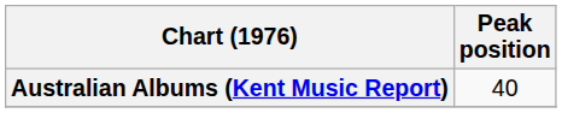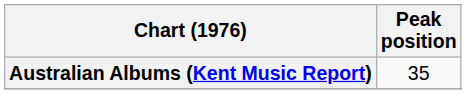 <table class="wikitable sortable plainrowheaders">
 <tr>
 <th>Chart (1976)</th>
 <th>Peak<br>position</th>
 </tr>
 <tr>
 <th scope="row">Australian Albums (<a href='#'>Kent Music Report</a>)</th>
-<td align="center">40</td>
+<td align="center">35</td>
 </tr>
 <tr>
 </tr>
 <tr>
 </tr>
 <tr>
 </tr>
 <tr>
 </tr>
 <tr>
 </tr>
 </table>
